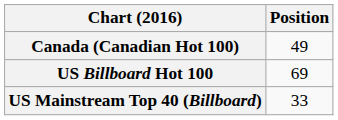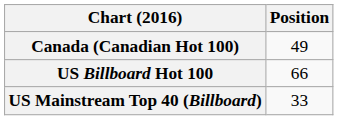 <table class="wikitable plainrowheaders sortable" style="text-align:center">
 <tr>
 <th>Chart (2016)</th>
 <th>Position</th>
 </tr>
 <tr>
 <th scope="row">Canada (Canadian Hot 100)</th>
 <td>49</td>
 </tr>
 <tr>
 <th scope="row">US <em>Billboard</em> Hot 100</th>
-<td>69</td>
+<td>66</td>
 </tr>
 <tr>
 <th scope="row">US Mainstream Top 40 (<em>Billboard</em>)</th>
 <td>33</td>
 </tr>
 </table>
